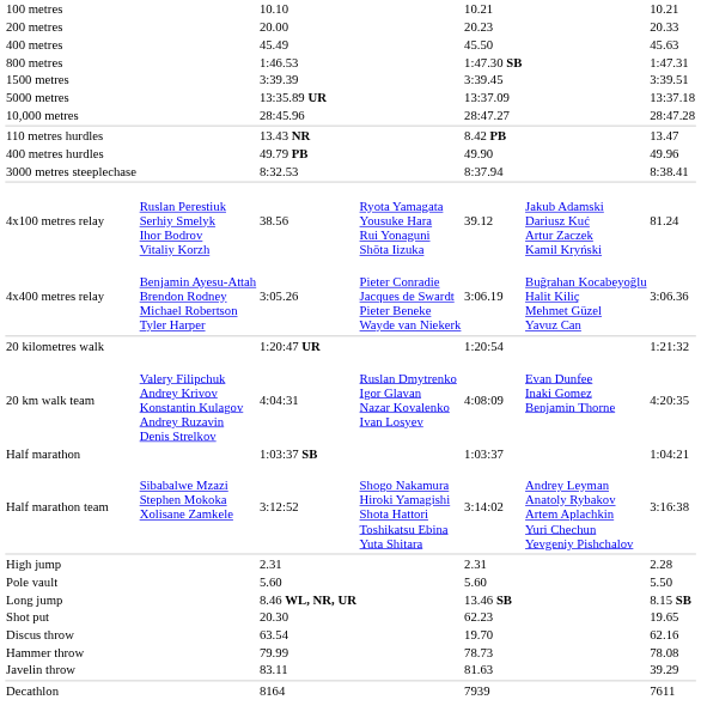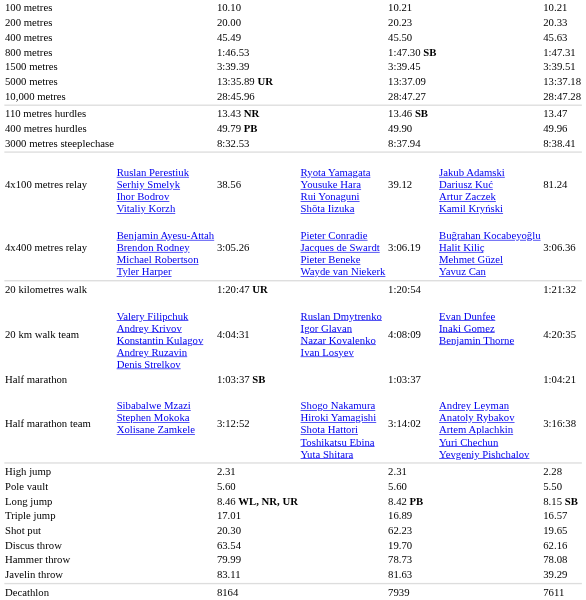 <table>
 <tr>
 <td>100 metres<br></td>
 <td></td>
 <td>10.10</td>
 <td></td>
 <td>10.21</td>
 <td></td>
 <td>10.21</td>
 </tr>
 <tr>
 <td>200 metres<br></td>
 <td></td>
 <td>20.00</td>
 <td></td>
 <td>20.23</td>
 <td></td>
 <td>20.33</td>
 </tr>
 <tr>
 <td>400 metres<br></td>
 <td></td>
 <td>45.49</td>
 <td></td>
 <td>45.50</td>
 <td></td>
 <td>45.63</td>
 </tr>
 <tr>
 <td>800 metres<br></td>
 <td></td>
 <td>1:46.53</td>
 <td></td>
 <td>1:47.30 <strong>SB</strong></td>
 <td></td>
 <td>1:47.31</td>
 </tr>
 <tr>
 <td>1500 metres<br></td>
 <td></td>
 <td>3:39.39</td>
 <td></td>
 <td>3:39.45</td>
 <td></td>
 <td>3:39.51</td>
 </tr>
 <tr>
 <td>5000 metres<br></td>
 <td></td>
 <td>13:35.89 <strong>UR</strong></td>
 <td></td>
 <td>13:37.09</td>
 <td></td>
 <td>13:37.18</td>
 </tr>
 <tr>
 <td>10,000 metres<br></td>
 <td></td>
 <td>28:45.96</td>
 <td></td>
 <td>28:47.27</td>
 <td></td>
 <td>28:47.28</td>
 </tr>
 <tr bgcolor=#DDDDDD>
 <td colspan=7></td>
 </tr>
 <tr>
 <td>110 metres hurdles<br></td>
 <td></td>
 <td>13.43 <strong>NR</strong></td>
 <td></td>
-<td>8.42 <strong>PB</strong></td>
+<td>13.46 <strong>SB</strong></td>
 <td></td>
 <td>13.47</td>
 </tr>
 <tr>
 <td>400 metres hurdles<br></td>
 <td></td>
 <td>49.79 <strong>PB</strong></td>
 <td></td>
 <td>49.90</td>
 <td></td>
 <td>49.96</td>
 </tr>
 <tr>
 <td>3000 metres steeplechase<br></td>
 <td></td>
 <td>8:32.53</td>
 <td></td>
 <td>8:37.94</td>
 <td></td>
 <td>8:38.41</td>
 </tr>
 <tr bgcolor=#DDDDDD>
 <td colspan=7></td>
 </tr>
 <tr>
 <td>4x100 metres relay<br></td>
 <td><br><a href='#'>Ruslan Perestiuk</a><br><a href='#'>Serhiy Smelyk</a><br><a href='#'>Ihor Bodrov</a><br><a href='#'>Vitaliy Korzh</a></td>
 <td>38.56</td>
 <td><br><a href='#'>Ryota Yamagata</a><br><a href='#'>Yousuke Hara</a><br><a href='#'>Rui Yonaguni</a><br><a href='#'>Shōta Iizuka</a></td>
 <td>39.12</td>
 <td><br><a href='#'>Jakub Adamski</a><br><a href='#'>Dariusz Kuć</a><br><a href='#'>Artur Zaczek</a><br><a href='#'>Kamil Kryński</a></td>
 <td>81.24</td>
 </tr>
 <tr>
 <td>4x400 metres relay<br></td>
 <td><br><a href='#'>Benjamin Ayesu-Attah</a><br><a href='#'>Brendon Rodney</a><br><a href='#'>Michael Robertson</a><br><a href='#'>Tyler Harper</a></td>
 <td>3:05.26</td>
 <td><br><a href='#'>Pieter Conradie</a><br><a href='#'>Jacques de Swardt</a><br><a href='#'>Pieter Beneke</a><br><a href='#'>Wayde van Niekerk</a></td>
 <td>3:06.19</td>
 <td><br><a href='#'>Buğrahan Kocabeyoğlu</a><br><a href='#'>Halit Kiliç</a><br><a href='#'>Mehmet Güzel</a><br><a href='#'>Yavuz Can</a></td>
 <td>3:06.36</td>
 </tr>
 <tr bgcolor=#DDDDDD>
 <td colspan=7></td>
 </tr>
 <tr>
 <td>20 kilometres walk<br></td>
 <td></td>
 <td>1:20:47 <strong>UR</strong></td>
 <td></td>
 <td>1:20:54</td>
 <td></td>
 <td>1:21:32</td>
 </tr>
 <tr>
 <td>20 km walk team<br></td>
 <td><br><a href='#'>Valery Filipchuk</a><br><a href='#'>Andrey Krivov</a><br><a href='#'>Konstantin Kulagov</a><br><a href='#'>Andrey Ruzavin</a><br><a href='#'>Denis Strelkov</a></td>
 <td>4:04:31</td>
 <td><br><a href='#'>Ruslan Dmytrenko</a><br><a href='#'>Igor Glavan</a><br><a href='#'>Nazar Kovalenko</a><br><a href='#'>Ivan Losyev</a><br><br></td>
 <td>4:08:09</td>
 <td><br><a href='#'>Evan Dunfee</a><br><a href='#'>Inaki Gomez</a><br><a href='#'>Benjamin Thorne</a><br><br><br></td>
 <td>4:20:35</td>
 </tr>
 <tr>
 <td>Half marathon<br></td>
 <td></td>
 <td>1:03:37 <strong>SB</strong></td>
 <td></td>
 <td>1:03:37</td>
 <td></td>
 <td>1:04:21</td>
 </tr>
 <tr>
 <td>Half marathon team<br></td>
 <td><br><a href='#'>Sibabalwe Mzazi</a><br><a href='#'>Stephen Mokoka</a><br><a href='#'>Xolisane Zamkele</a><br><br><br></td>
 <td>3:12:52</td>
 <td><br><a href='#'>Shogo Nakamura</a><br><a href='#'>Hiroki Yamagishi</a><br><a href='#'>Shota Hattori</a><br><a href='#'>Toshikatsu Ebina</a><br><a href='#'>Yuta Shitara</a></td>
 <td>3:14:02</td>
 <td><br><a href='#'>Andrey Leyman</a><br><a href='#'>Anatoly Rybakov</a><br><a href='#'>Artem Aplachkin</a><br><a href='#'>Yuri Chechun</a><br><a href='#'>Yevgeniy Pishchalov</a></td>
 <td>3:16:38</td>
 </tr>
 <tr bgcolor=#DDDDDD>
 <td colspan=7></td>
 </tr>
 <tr>
 <td>High jump<br></td>
 <td></td>
 <td>2.31</td>
 <td></td>
 <td>2.31</td>
 <td></td>
 <td>2.28</td>
 </tr>
 <tr>
 <td>Pole vault<br></td>
 <td></td>
 <td>5.60</td>
 <td></td>
 <td>5.60</td>
 <td></td>
 <td>5.50</td>
 </tr>
 <tr>
 <td>Long jump<br></td>
 <td></td>
 <td>8.46 <strong>WL, NR, UR</strong></td>
 <td></td>
-<td>13.46 <strong>SB</strong></td>
+<td>8.42 <strong>PB</strong></td>
 <td></td>
 <td>8.15 <strong>SB</strong></td>
+</tr>
+<tr>
+<td>Triple jump<br></td>
+<td></td>
+<td>17.01</td>
+<td></td>
+<td>16.89</td>
+<td></td>
+<td>16.57</td>
 </tr>
 <tr>
 <td>Shot put<br></td>
 <td></td>
 <td>20.30</td>
 <td></td>
 <td>62.23</td>
 <td></td>
 <td>19.65</td>
 </tr>
 <tr>
 <td>Discus throw<br></td>
 <td></td>
 <td>63.54</td>
 <td></td>
 <td>19.70</td>
 <td></td>
 <td>62.16</td>
 </tr>
 <tr>
 <td>Hammer throw<br></td>
 <td></td>
 <td>79.99</td>
 <td></td>
 <td>78.73</td>
 <td></td>
 <td>78.08</td>
 </tr>
 <tr>
 <td>Javelin throw<br></td>
 <td></td>
 <td>83.11</td>
 <td></td>
 <td>81.63</td>
 <td></td>
 <td>39.29</td>
 </tr>
 <tr bgcolor=#DDDDDD>
 <td colspan=7></td>
 </tr>
 <tr>
 <td>Decathlon<br></td>
 <td></td>
 <td>8164</td>
 <td></td>
 <td>7939</td>
 <td></td>
 <td>7611</td>
 </tr>
 </table>
